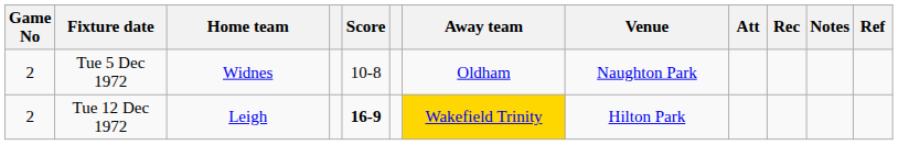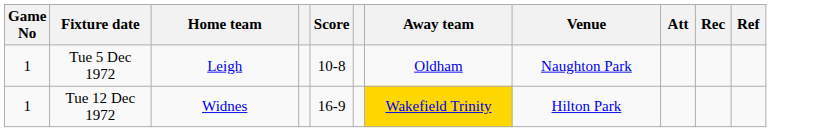 <table class="wikitable" style="text-align:center;">
 <tr>
 <th width=20 abbr="No">Game No</th>
 <th width=100 abbr="Date">Fixture date</th>
 <th width=150 abbr="Home team">Home team</th>
 <th width=5 abbr="space"></th>
 <th width=20 abbr="Score">Score</th>
 <th width=5 abbr="space"></th>
 <th width=150 abbr="Away team">Away team</th>
 <th width=150 abbr="Venue">Venue</th>
 <th width=30 abbr="Att">Att</th>
 <th width=30 abbr="Rec">Rec</th>
-<th width=20 abbr="Notes">Notes</th>
 <th width=30 abbr="Ref">Ref</th>
 </tr>
 <tr>
-<td>2</td>
+<td>1</td>
 <td>Tue 5 Dec 1972</td>
-<td><a href='#'>Widnes</a></td>
+<td><a href='#'>Leigh</a></td>
 <td></td>
 <td>10-8</td>
 <td></td>
 <td><a href='#'>Oldham</a></td>
 <td><a href='#'>Naughton Park</a></td>
 <td></td>
 <td></td>
 <td></td>
-<td></td>
 </tr>
 <tr>
-<td>2</td>
+<td>1</td>
 <td>Tue 12 Dec 1972</td>
-<td><a href='#'>Leigh</a></td>
+<td><a href='#'>Widnes</a></td>
 <td></td>
-<td><strong>16-9</strong></td>
+<td>16-9</td>
 <td></td>
 <td style="background: gold;"><a href='#'>Wakefield Trinity</a></td>
 <td><a href='#'>Hilton Park</a></td>
 <td></td>
 <td></td>
 <td></td>
-<td></td>
 </tr>
 </table>
